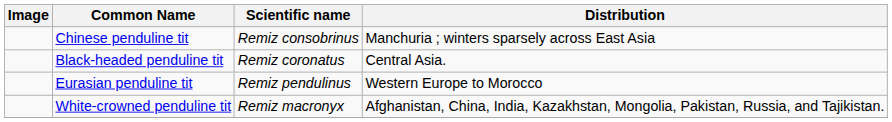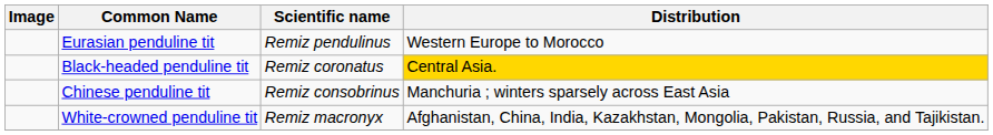 <table class="wikitable">
 <tr>
 <th>Image</th>
 <th>Common Name</th>
 <th>Scientific name</th>
 <th>Distribution</th>
 </tr>
 <tr>
 <td></td>
-<td><a href='#'>Chinese penduline tit</a></td>
-<td><em>Remiz consobrinus</em></td>
-<td>Manchuria ; winters sparsely across East Asia</td>
+<td><a href='#'>Eurasian penduline tit</a></td>
+<td><em>Remiz pendulinus</em></td>
+<td>Western Europe to Morocco</td>
 </tr>
 <tr>
 <td></td>
 <td><a href='#'>Black-headed penduline tit</a></td>
 <td><em>Remiz coronatus</em></td>
-<td>Central Asia.</td>
+<td style="background: gold;">Central Asia.</td>
 </tr>
 <tr>
 <td></td>
-<td><a href='#'>Eurasian penduline tit</a></td>
-<td><em>Remiz pendulinus</em></td>
-<td>Western Europe to Morocco</td>
+<td><a href='#'>Chinese penduline tit</a></td>
+<td><em>Remiz consobrinus</em></td>
+<td>Manchuria ; winters sparsely across East Asia</td>
 </tr>
 <tr>
 <td></td>
 <td><a href='#'>White-crowned penduline tit</a></td>
 <td><em>Remiz macronyx</em></td>
 <td>Afghanistan, China, India, Kazakhstan, Mongolia, Pakistan, Russia, and Tajikistan.</td>
 </tr>
 <tr>
 </tr>
 </table>
